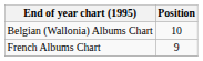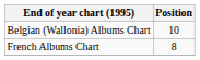 <table class="wikitable sortable">
 <tr>
 <th>End of year chart (1995)</th>
 <th>Position</th>
 </tr>
 <tr>
 <td>Belgian (Wallonia) Albums Chart</td>
 <td align="center">10</td>
 </tr>
 <tr>
 <td>French Albums Chart</td>
-<td align="center">9</td>
+<td align="center">8</td>
 </tr>
 <tr>
 </tr>
 </table>
